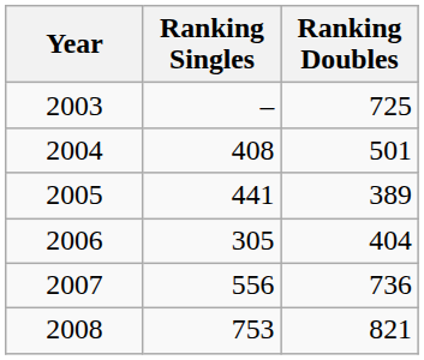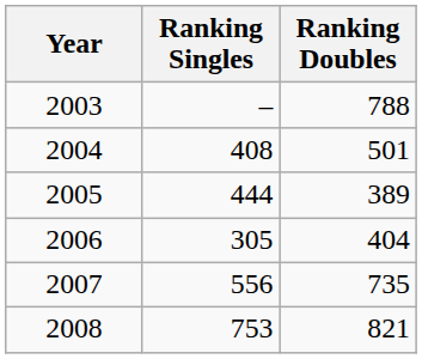 <table class="wikitable" style="text-align:right;">
 <tr>
 <th width="70">Year</th>
 <th width="70">Ranking<br>Singles</th>
 <th width="70">Ranking<br>Doubles</th>
 </tr>
 <tr>
 <td style="text-align:center;">2003</td>
 <td>–</td>
-<td>725</td>
+<td>788</td>
 </tr>
 <tr>
 <td style="text-align:center;">2004</td>
 <td>408</td>
 <td>501</td>
 </tr>
 <tr>
 <td style="text-align:center;">2005</td>
-<td>441</td>
+<td>444</td>
 <td>389</td>
 </tr>
 <tr>
 <td style="text-align:center;">2006</td>
 <td>305</td>
 <td>404</td>
 </tr>
 <tr>
 <td style="text-align:center;">2007</td>
 <td>556</td>
-<td>736</td>
+<td>735</td>
 </tr>
 <tr>
 <td style="text-align:center;">2008</td>
 <td>753</td>
 <td>821</td>
 </tr>
 </table>
